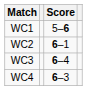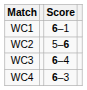 <table class="wikitable" style="font-size: 100%; margin: 1em auto 1em auto;">
 <tr>
 <th>Match</th>
 <th></th>
 <th>Score</th>
 <th></th>
 </tr>
 <tr>
 <td align="center">WC1</td>
 <td><strong></strong></td>
-<td align="center">5–<strong>6</strong></td>
+<td align="center"><strong>6</strong>–1</td>
 <td></td>
 </tr>
 <tr>
 <td align="center">WC2</td>
 <td></td>
-<td align="center"><strong>6</strong>–1</td>
+<td align="center">5–<strong>6</strong></td>
 <td><strong></strong></td>
 </tr>
 <tr>
 <td align="center">WC3</td>
 <td><strong></strong></td>
 <td align="center"><strong>6</strong>–4</td>
 <td></td>
 </tr>
 <tr>
 <td align="center">WC4</td>
 <td><strong></strong></td>
 <td align="center"><strong>6</strong>–3</td>
 <td></td>
 </tr>
 </table>
